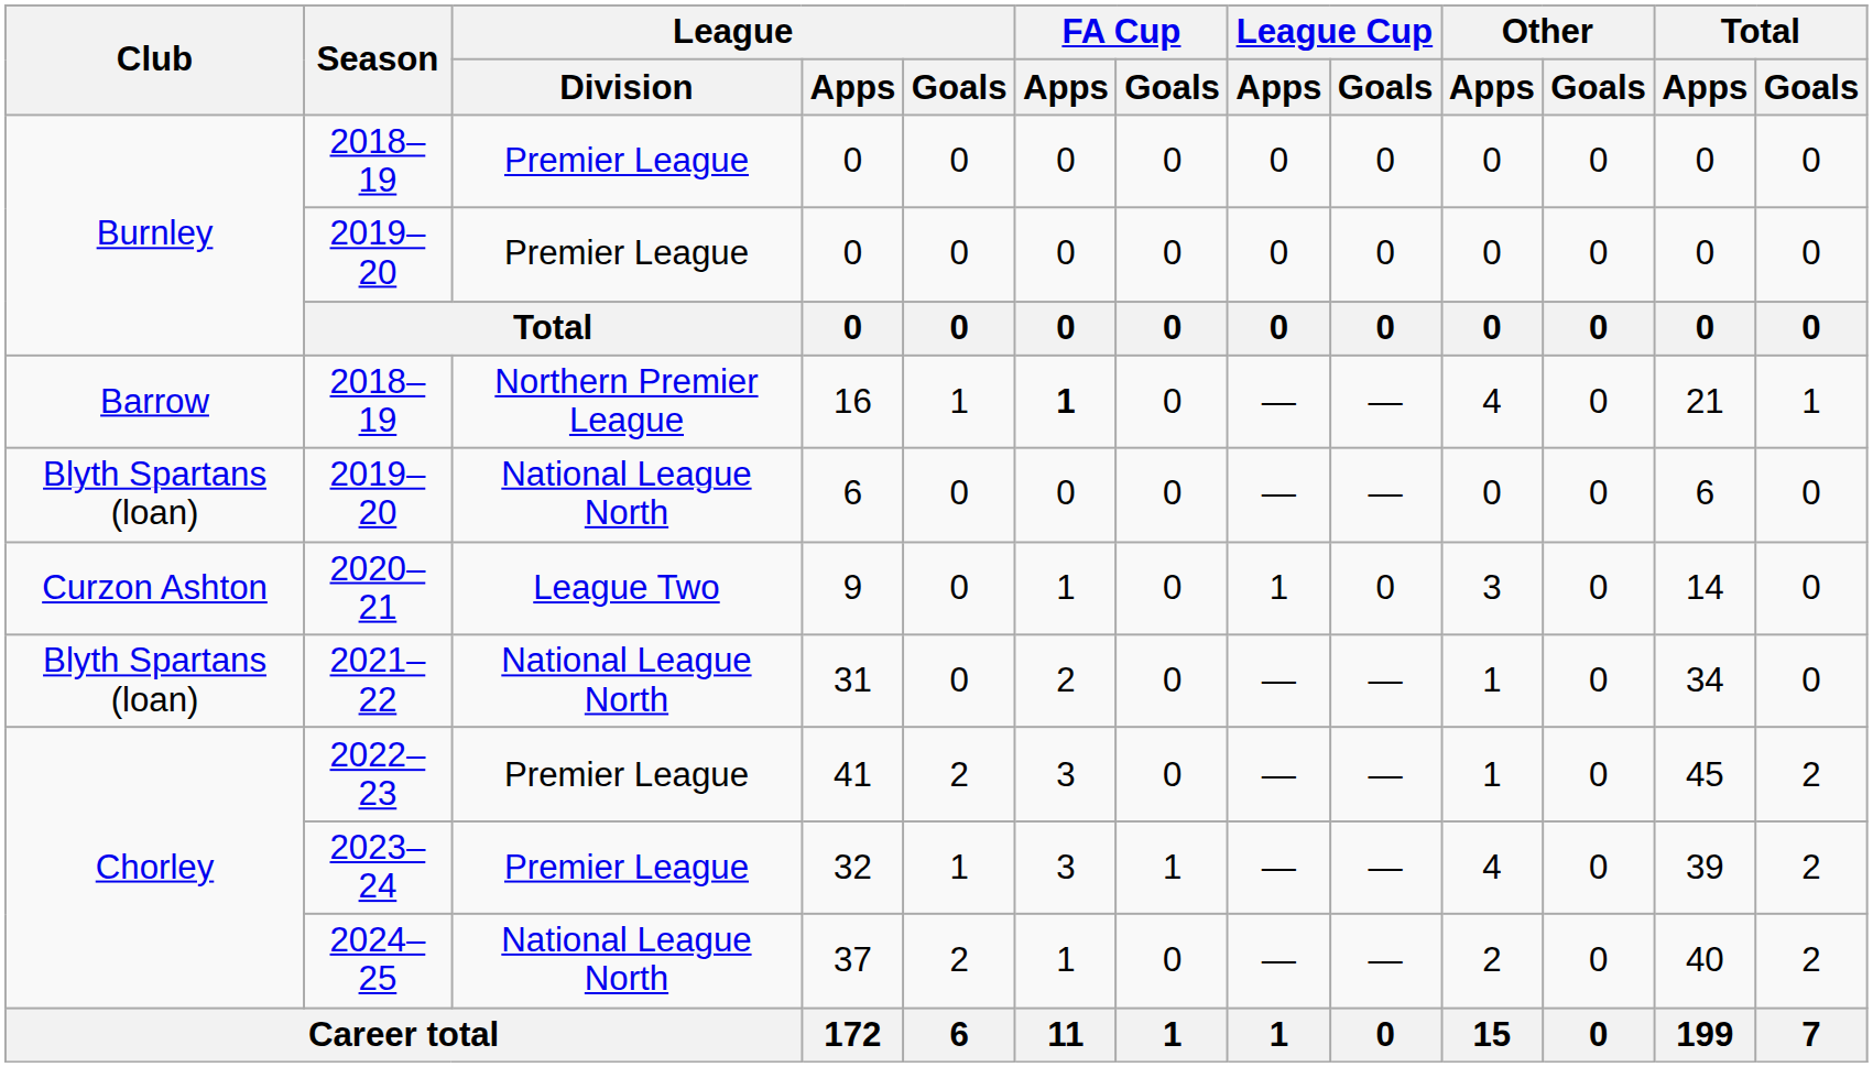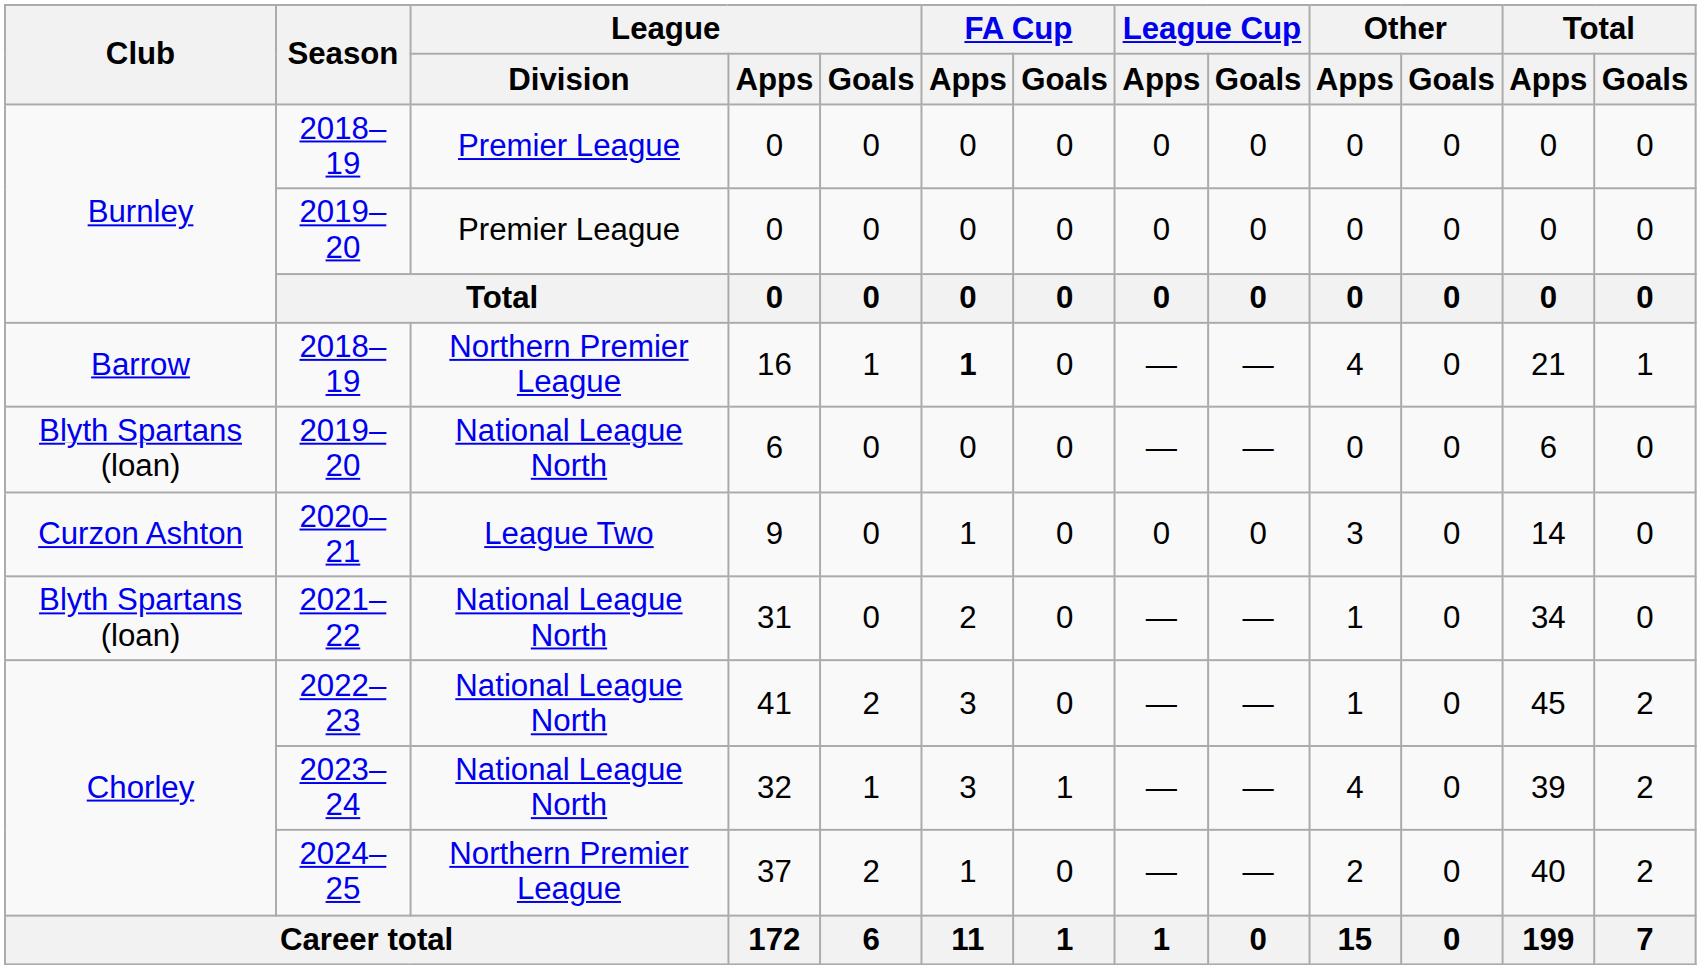 <table class="wikitable" style="text-align:center">
 <tr>
 <th rowspan="2">Club</th>
 <th rowspan="2">Season</th>
 <th colspan="3">League</th>
 <th colspan="2"><a href='#'>FA Cup</a></th>
 <th colspan="2"><a href='#'>League Cup</a></th>
 <th colspan="2">Other</th>
 <th colspan="2">Total</th>
 </tr>
 <tr>
 <th>Division</th>
 <th>Apps</th>
 <th>Goals</th>
 <th>Apps</th>
 <th>Goals</th>
 <th>Apps</th>
 <th>Goals</th>
 <th>Apps</th>
 <th>Goals</th>
 <th>Apps</th>
 <th>Goals</th>
 </tr>
 <tr>
 <td rowspan="3"><a href='#'>Burnley</a></td>
 <td><a href='#'>2018–19</a></td>
 <td><a href='#'>Premier League</a></td>
 <td>0</td>
 <td>0</td>
 <td>0</td>
 <td>0</td>
 <td>0</td>
 <td>0</td>
 <td>0</td>
 <td>0</td>
 <td>0</td>
 <td>0</td>
 </tr>
 <tr>
 <td><a href='#'>2019–20</a></td>
 <td>Premier League</td>
 <td>0</td>
 <td>0</td>
 <td>0</td>
 <td>0</td>
 <td>0</td>
 <td>0</td>
 <td>0</td>
 <td>0</td>
 <td>0</td>
 <td>0</td>
 </tr>
 <tr>
 <th colspan="2">Total</th>
 <th>0</th>
 <th>0</th>
 <th>0</th>
 <th>0</th>
 <th>0</th>
 <th>0</th>
 <th>0</th>
 <th>0</th>
 <th>0</th>
 <th>0</th>
 </tr>
 <tr>
 <td><a href='#'>Barrow</a></td>
 <td><a href='#'>2018–19</a></td>
 <td><a href='#'>Northern Premier League</a></td>
 <td>16</td>
 <td>1</td>
 <td><strong>1</strong></td>
 <td>0</td>
 <td>—</td>
 <td>—</td>
 <td>4</td>
 <td>0</td>
 <td>21</td>
 <td>1</td>
 </tr>
 <tr>
 <td><a href='#'>Blyth Spartans</a> (loan)</td>
 <td><a href='#'>2019–20</a></td>
 <td><a href='#'>National League North</a></td>
 <td>6</td>
 <td>0</td>
 <td>0</td>
 <td>0</td>
 <td>—</td>
 <td>—</td>
 <td>0</td>
 <td>0</td>
 <td>6</td>
 <td>0</td>
 </tr>
 <tr>
 <td><a href='#'>Curzon Ashton</a></td>
 <td><a href='#'>2020–21</a></td>
 <td><a href='#'>League Two</a></td>
 <td>9</td>
 <td>0</td>
 <td>1</td>
 <td>0</td>
-<td>1</td>
+<td>0</td>
 <td>0</td>
 <td>3</td>
 <td>0</td>
 <td>14</td>
 <td>0</td>
 </tr>
 <tr>
 <td><a href='#'>Blyth Spartans</a> (loan)</td>
 <td><a href='#'>2021–22</a></td>
 <td><a href='#'>National League North</a></td>
 <td>31</td>
 <td>0</td>
 <td>2</td>
 <td>0</td>
 <td>—</td>
 <td>—</td>
 <td>1</td>
 <td>0</td>
 <td>34</td>
 <td>0</td>
 </tr>
 <tr>
 <td rowspan="3"><a href='#'>Chorley</a></td>
 <td><a href='#'>2022–23</a></td>
-<td>Premier League</td>
+<td><a href='#'>National League North</a></td>
 <td>41</td>
 <td>2</td>
 <td>3</td>
 <td>0</td>
 <td>—</td>
 <td>—</td>
 <td>1</td>
 <td>0</td>
 <td>45</td>
 <td>2</td>
 </tr>
 <tr>
 <td><a href='#'>2023–24</a></td>
-<td><a href='#'>Premier League</a></td>
+<td><a href='#'>National League North</a></td>
 <td>32</td>
 <td>1</td>
 <td>3</td>
 <td>1</td>
 <td>—</td>
 <td>—</td>
 <td>4</td>
 <td>0</td>
 <td>39</td>
 <td>2</td>
 </tr>
 <tr>
 <td><a href='#'>2024–25</a></td>
-<td><a href='#'>National League North</a></td>
+<td><a href='#'>Northern Premier League</a></td>
 <td>37</td>
 <td>2</td>
 <td>1</td>
 <td>0</td>
 <td>—</td>
 <td>—</td>
 <td>2</td>
 <td>0</td>
 <td>40</td>
 <td>2</td>
 </tr>
 <tr>
 <th colspan="3">Career total</th>
 <th>172</th>
 <th>6</th>
 <th>11</th>
 <th>1</th>
 <th>1</th>
 <th>0</th>
 <th>15</th>
 <th>0</th>
 <th>199</th>
 <th>7</th>
 </tr>
 </table>
